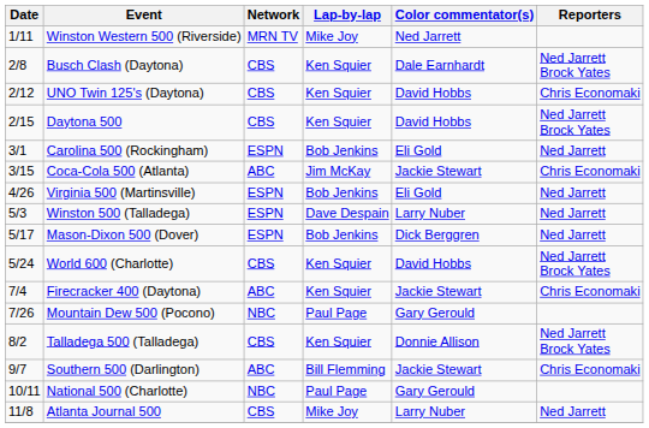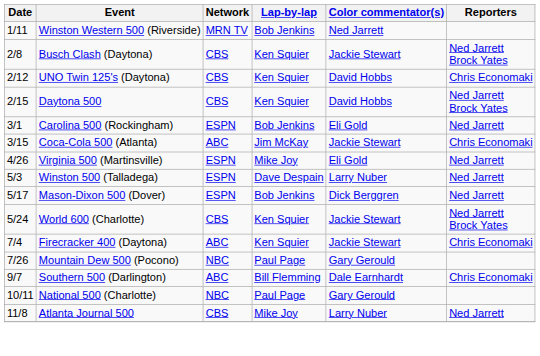 <table class=wikitable>
 <tr>
 <th>Date</th>
 <th>Event</th>
 <th>Network</th>
 <th><a href='#'>Lap-by-lap</a></th>
 <th><a href='#'>Color commentator(s)</a></th>
 <th>Reporters</th>
 </tr>
 <tr>
 <td>1/11</td>
 <td><a href='#'>Winston Western 500</a> (Riverside)</td>
 <td><a href='#'>MRN TV</a></td>
-<td><a href='#'>Mike Joy</a></td>
+<td><a href='#'>Bob Jenkins</a></td>
 <td><a href='#'>Ned Jarrett</a></td>
 <td></td>
 </tr>
 <tr>
 <td>2/8</td>
 <td><a href='#'>Busch Clash</a> (Daytona)</td>
 <td><a href='#'>CBS</a></td>
 <td><a href='#'>Ken Squier</a></td>
-<td><a href='#'>Dale Earnhardt</a></td>
+<td><a href='#'>Jackie Stewart</a></td>
 <td><a href='#'>Ned Jarrett</a> <br> <a href='#'>Brock Yates</a></td>
 </tr>
 <tr>
 <td>2/12</td>
 <td><a href='#'>UNO Twin 125's</a> (Daytona)</td>
 <td><a href='#'>CBS</a></td>
 <td><a href='#'>Ken Squier</a></td>
 <td><a href='#'>David Hobbs</a></td>
 <td><a href='#'>Chris Economaki</a></td>
 </tr>
 <tr>
 <td>2/15</td>
 <td><a href='#'>Daytona 500</a></td>
 <td><a href='#'>CBS</a></td>
 <td><a href='#'>Ken Squier</a></td>
 <td><a href='#'>David Hobbs</a></td>
 <td><a href='#'>Ned Jarrett</a> <br> <a href='#'>Brock Yates</a></td>
 </tr>
 <tr>
 <td>3/1</td>
 <td><a href='#'>Carolina 500</a> (Rockingham)</td>
 <td><a href='#'>ESPN</a></td>
 <td><a href='#'>Bob Jenkins</a></td>
 <td><a href='#'>Eli Gold</a></td>
 <td><a href='#'>Ned Jarrett</a></td>
 </tr>
 <tr>
 <td>3/15</td>
 <td><a href='#'>Coca-Cola 500</a> (Atlanta)</td>
 <td><a href='#'>ABC</a></td>
 <td><a href='#'>Jim McKay</a></td>
 <td><a href='#'>Jackie Stewart</a></td>
 <td><a href='#'>Chris Economaki</a></td>
 </tr>
 <tr>
 <td>4/26</td>
 <td><a href='#'>Virginia 500</a> (Martinsville)</td>
 <td><a href='#'>ESPN</a></td>
-<td><a href='#'>Bob Jenkins</a></td>
+<td><a href='#'>Mike Joy</a></td>
 <td><a href='#'>Eli Gold</a></td>
 <td><a href='#'>Ned Jarrett</a></td>
 </tr>
 <tr>
 <td>5/3</td>
 <td><a href='#'>Winston 500</a> (Talladega)</td>
 <td><a href='#'>ESPN</a></td>
 <td><a href='#'>Dave Despain</a></td>
 <td><a href='#'>Larry Nuber</a></td>
 <td><a href='#'>Ned Jarrett</a></td>
 </tr>
 <tr>
 <td>5/17</td>
 <td><a href='#'>Mason-Dixon 500</a> (Dover)</td>
 <td><a href='#'>ESPN</a></td>
 <td><a href='#'>Bob Jenkins</a></td>
 <td><a href='#'>Dick Berggren</a></td>
 <td><a href='#'>Ned Jarrett</a></td>
 </tr>
 <tr>
 <td>5/24</td>
 <td><a href='#'>World 600</a> (Charlotte)</td>
 <td><a href='#'>CBS</a></td>
 <td><a href='#'>Ken Squier</a></td>
-<td><a href='#'>David Hobbs</a></td>
+<td><a href='#'>Jackie Stewart</a></td>
 <td><a href='#'>Ned Jarrett</a> <br> <a href='#'>Brock Yates</a></td>
 </tr>
 <tr>
 <td>7/4</td>
 <td><a href='#'>Firecracker 400</a> (Daytona)</td>
 <td><a href='#'>ABC</a></td>
 <td><a href='#'>Ken Squier</a></td>
 <td><a href='#'>Jackie Stewart</a></td>
 <td><a href='#'>Chris Economaki</a></td>
 </tr>
 <tr>
 <td>7/26</td>
 <td><a href='#'>Mountain Dew 500</a> (Pocono)</td>
 <td><a href='#'>NBC</a></td>
 <td><a href='#'>Paul Page</a></td>
 <td><a href='#'>Gary Gerould</a></td>
 </tr>
 <tr>
-<td>8/2</td>
-<td><a href='#'>Talladega 500</a> (Talladega)</td>
-<td><a href='#'>CBS</a></td>
-<td><a href='#'>Ken Squier</a></td>
-<td><a href='#'>Donnie Allison</a></td>
-<td><a href='#'>Ned Jarrett</a> <br> <a href='#'>Brock Yates</a></td>
-</tr>
-<tr>
 <td>9/7</td>
 <td><a href='#'>Southern 500</a> (Darlington)</td>
 <td><a href='#'>ABC</a></td>
 <td><a href='#'>Bill Flemming</a></td>
-<td><a href='#'>Jackie Stewart</a></td>
+<td><a href='#'>Dale Earnhardt</a></td>
 <td><a href='#'>Chris Economaki</a></td>
 </tr>
 <tr>
 <td>10/11</td>
 <td><a href='#'>National 500</a> (Charlotte)</td>
 <td><a href='#'>NBC</a></td>
 <td><a href='#'>Paul Page</a></td>
 <td><a href='#'>Gary Gerould</a></td>
 </tr>
 <tr>
 <td>11/8</td>
 <td><a href='#'>Atlanta Journal 500</a></td>
 <td><a href='#'>CBS</a></td>
 <td><a href='#'>Mike Joy</a></td>
 <td><a href='#'>Larry Nuber</a></td>
 <td><a href='#'>Ned Jarrett</a></td>
 </tr>
 <tr>
 </tr>
 </table>
